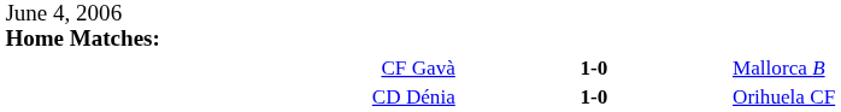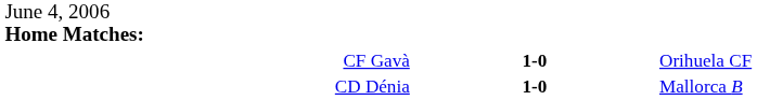 <table width=100% cellspacing=1>
 <tr>
 <th width=20%></th>
 <th width=12%></th>
 <th width=20%></th>
 <th></th>
 </tr>
 <tr>
 <td>June 4, 2006<br><strong>Home Matches:</strong></td>
 </tr>
 <tr style=font-size:90%>
 <td align=right><a href='#'>CF Gavà</a></td>
 <td align=center><strong>1-0</strong></td>
-<td><a href='#'>Mallorca <em>B</em></a></td>
+<td><a href='#'>Orihuela CF</a></td>
 </tr>
 <tr style=font-size:90%>
 <td align=right><a href='#'>CD Dénia</a></td>
 <td align=center><strong>1-0</strong></td>
-<td><a href='#'>Orihuela CF</a></td>
+<td><a href='#'>Mallorca <em>B</em></a></td>
 </tr>
 </table>
